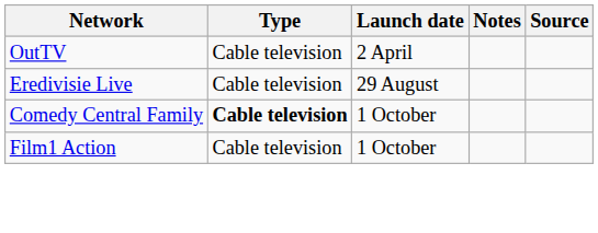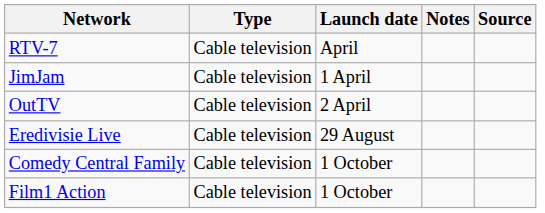 <table class="wikitable sortable">
 <tr>
 <th>Network</th>
 <th>Type</th>
 <th>Launch date</th>
 <th>Notes</th>
 <th>Source</th>
+</tr>
+<tr>
+<td><a href='#'>RTV-7</a></td>
+<td>Cable television</td>
+<td>April</td>
+<td></td>
+<td></td>
+</tr>
+<tr>
+<td><a href='#'>JimJam</a></td>
+<td>Cable television</td>
+<td>1 April</td>
+<td></td>
+<td></td>
 </tr>
 <tr>
 <td><a href='#'>OutTV</a></td>
 <td>Cable television</td>
 <td>2 April</td>
 <td></td>
 <td></td>
 </tr>
 <tr>
 <td><a href='#'>Eredivisie Live</a></td>
 <td>Cable television</td>
 <td>29 August</td>
 <td></td>
 <td></td>
 </tr>
 <tr>
 <td><a href='#'>Comedy Central Family</a></td>
-<td><strong>Cable television</strong></td>
+<td>Cable television</td>
 <td>1 October</td>
 <td></td>
 <td></td>
 </tr>
 <tr>
 <td><a href='#'>Film1 Action</a></td>
 <td>Cable television</td>
 <td>1 October</td>
 <td></td>
 <td></td>
 </tr>
 </table>
